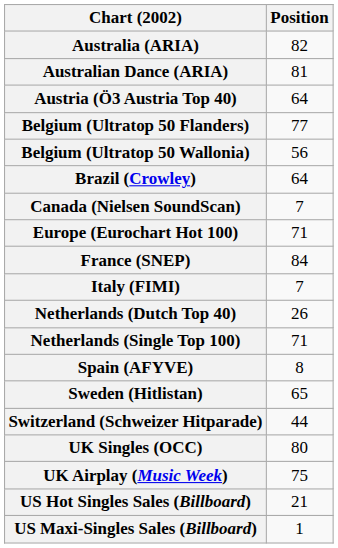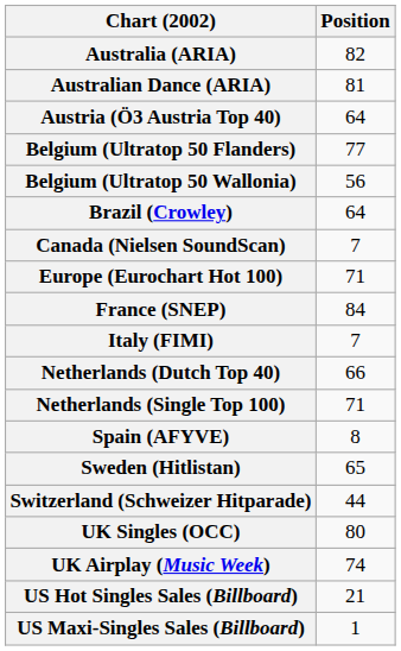 <table class="wikitable sortable plainrowheaders" style="text-align:center">
 <tr>
 <th scope="col">Chart (2002)</th>
 <th scope="col">Position</th>
 </tr>
 <tr>
 <th scope="row">Australia (ARIA)</th>
 <td>82</td>
 </tr>
 <tr>
 <th scope="row">Australian Dance (ARIA)</th>
 <td>81</td>
 </tr>
 <tr>
 <th scope="row">Austria (Ö3 Austria Top 40)</th>
 <td>64</td>
 </tr>
 <tr>
 <th scope="row">Belgium (Ultratop 50 Flanders)</th>
 <td>77</td>
 </tr>
 <tr>
 <th scope="row">Belgium (Ultratop 50 Wallonia)</th>
 <td>56</td>
 </tr>
 <tr>
 <th scope="row">Brazil (<a href='#'>Crowley</a>)</th>
 <td>64</td>
 </tr>
 <tr>
 <th scope="row">Canada (Nielsen SoundScan)</th>
 <td>7</td>
 </tr>
 <tr>
 <th scope="row">Europe (Eurochart Hot 100)</th>
 <td>71</td>
 </tr>
 <tr>
 <th scope="row">France (SNEP)</th>
 <td>84</td>
 </tr>
 <tr>
 <th scope="row">Italy (FIMI)</th>
 <td>7</td>
 </tr>
 <tr>
 <th scope="row">Netherlands (Dutch Top 40)</th>
-<td>26</td>
+<td>66</td>
 </tr>
 <tr>
 <th scope="row">Netherlands (Single Top 100)</th>
 <td>71</td>
 </tr>
 <tr>
 <th scope="row">Spain (AFYVE)</th>
 <td>8</td>
 </tr>
 <tr>
 <th scope="row">Sweden (Hitlistan)</th>
 <td>65</td>
 </tr>
 <tr>
 <th scope="row">Switzerland (Schweizer Hitparade)</th>
 <td>44</td>
 </tr>
 <tr>
 <th scope="row">UK Singles (OCC)</th>
 <td>80</td>
 </tr>
 <tr>
 <th scope="row">UK Airplay (<em><a href='#'>Music Week</a></em>)</th>
-<td>75</td>
+<td>74</td>
 </tr>
 <tr>
 <th scope="row">US Hot Singles Sales (<em>Billboard</em>)</th>
 <td>21</td>
 </tr>
 <tr>
 <th scope="row">US Maxi-Singles Sales (<em>Billboard</em>)</th>
 <td>1</td>
 </tr>
 </table>
